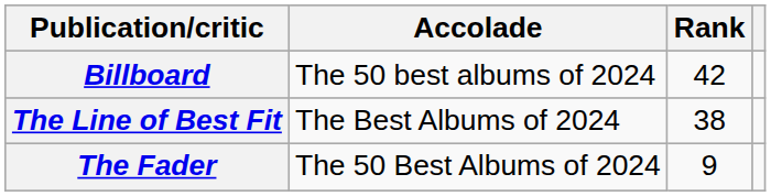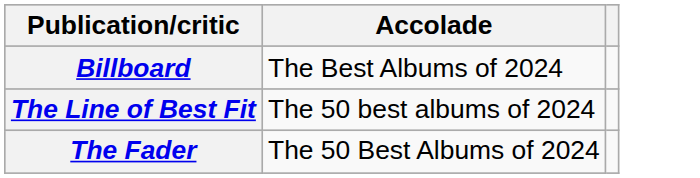 <table class="wikitable sortable plainrowheaders">
 <tr>
 <th scope="col">Publication/critic</th>
 <th scope="col">Accolade</th>
-<th scope="col">Rank</th>
 <th scope="col" class="unsortable"></th>
 </tr>
 <tr>
 <th scope="row"><em><a href='#'>Billboard</a></em></th>
-<td>The 50 best albums of 2024</td>
-<td style="text-align: center;">42</td>
+<td>The Best Albums of 2024</td>
 <td style="text-align: center;"></td>
 </tr>
 <tr>
 <th scope="row"><em><a href='#'>The Line of Best Fit</a></em></th>
-<td>The Best Albums of 2024</td>
-<td style="text-align: center;">38</td>
+<td>The 50 best albums of 2024</td>
 <td style="text-align: center;"></td>
 </tr>
 <tr>
 <th scope="row"><em><a href='#'>The Fader</a></em></th>
 <td>The 50 Best Albums of 2024</td>
-<td style="text-align: center;">9</td>
 <td style="text-align: center;"></td>
 </tr>
 </table>
